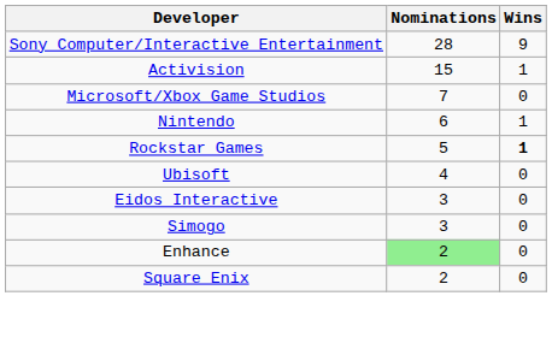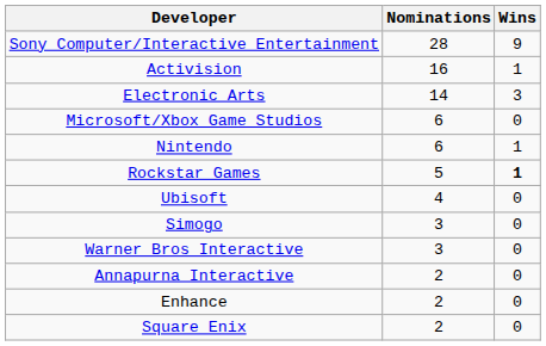 <table class="wikitable sortable plainrowheaders" style="text-align:center">
 <tr>
 <th scope="col">Developer</th>
 <th scope="col">Nominations</th>
 <th scope="col">Wins</th>
 </tr>
 <tr>
 <td><a href='#'>Sony Computer/Interactive Entertainment</a></td>
 <td>28</td>
 <td>9</td>
 </tr>
 <tr>
 <td><a href='#'>Activision</a></td>
-<td>15</td>
+<td>16</td>
 <td>1</td>
 </tr>
 <tr>
+<td><a href='#'>Electronic Arts</a></td>
+<td>14</td>
+<td>3</td>
+</tr>
+<tr>
 <td><a href='#'>Microsoft/Xbox Game Studios</a></td>
-<td>7</td>
+<td>6</td>
 <td>0</td>
 </tr>
 <tr>
 <td><a href='#'>Nintendo</a></td>
 <td>6</td>
 <td>1</td>
 </tr>
 <tr>
 <td><a href='#'>Rockstar Games</a></td>
 <td>5</td>
 <td><strong>1</strong></td>
 </tr>
 <tr>
 <td><a href='#'>Ubisoft</a></td>
 <td>4</td>
 <td>0</td>
 </tr>
 <tr>
-<td><a href='#'>Eidos Interactive</a></td>
-<td>3</td>
-<td>0</td>
-</tr>
-<tr>
 <td><a href='#'>Simogo</a></td>
 <td>3</td>
 <td>0</td>
 </tr>
 <tr>
+<td><a href='#'>Warner Bros Interactive</a></td>
+<td>3</td>
+<td>0</td>
+</tr>
+<tr>
+<td><a href='#'>Annapurna Interactive</a></td>
+<td>2</td>
+<td>0</td>
+</tr>
+<tr>
 <td>Enhance</td>
-<td style="background: lightgreen;">2</td>
+<td>2</td>
 <td>0</td>
 </tr>
 <tr>
 <td><a href='#'>Square Enix</a></td>
 <td>2</td>
 <td>0</td>
 </tr>
 </table>
